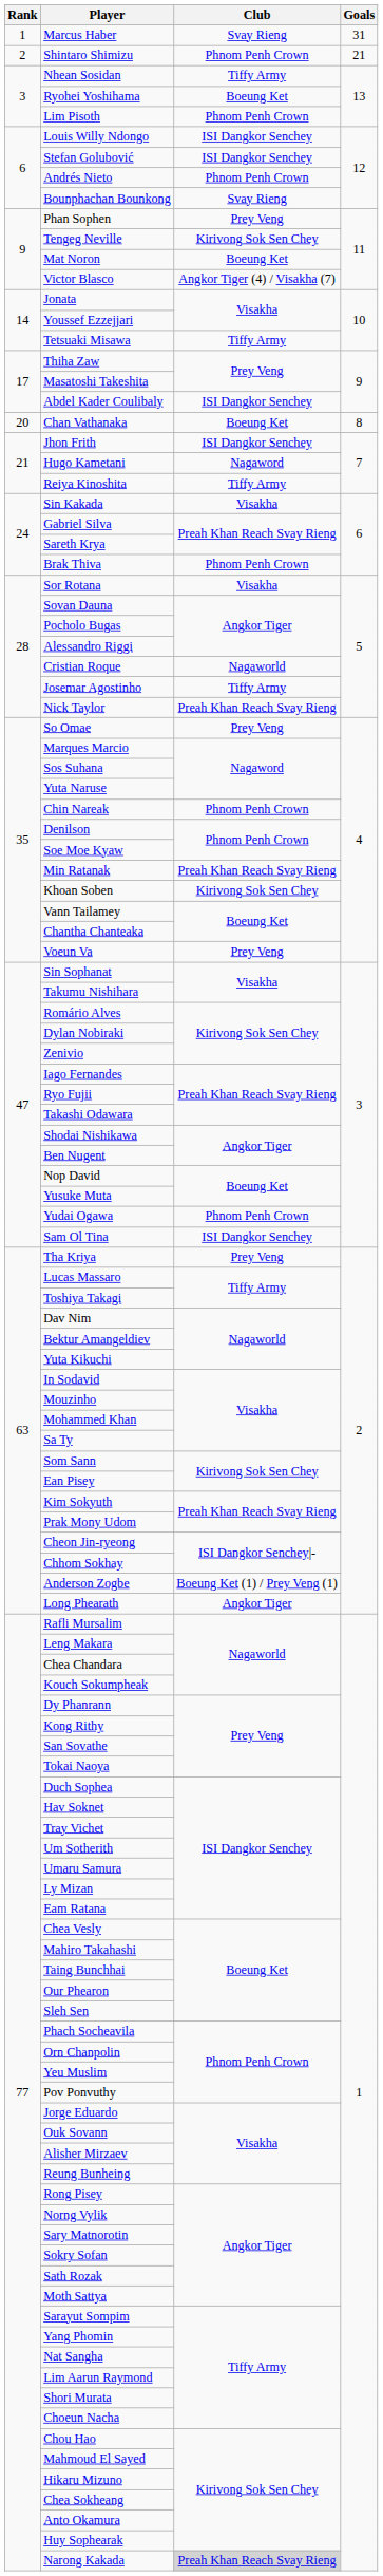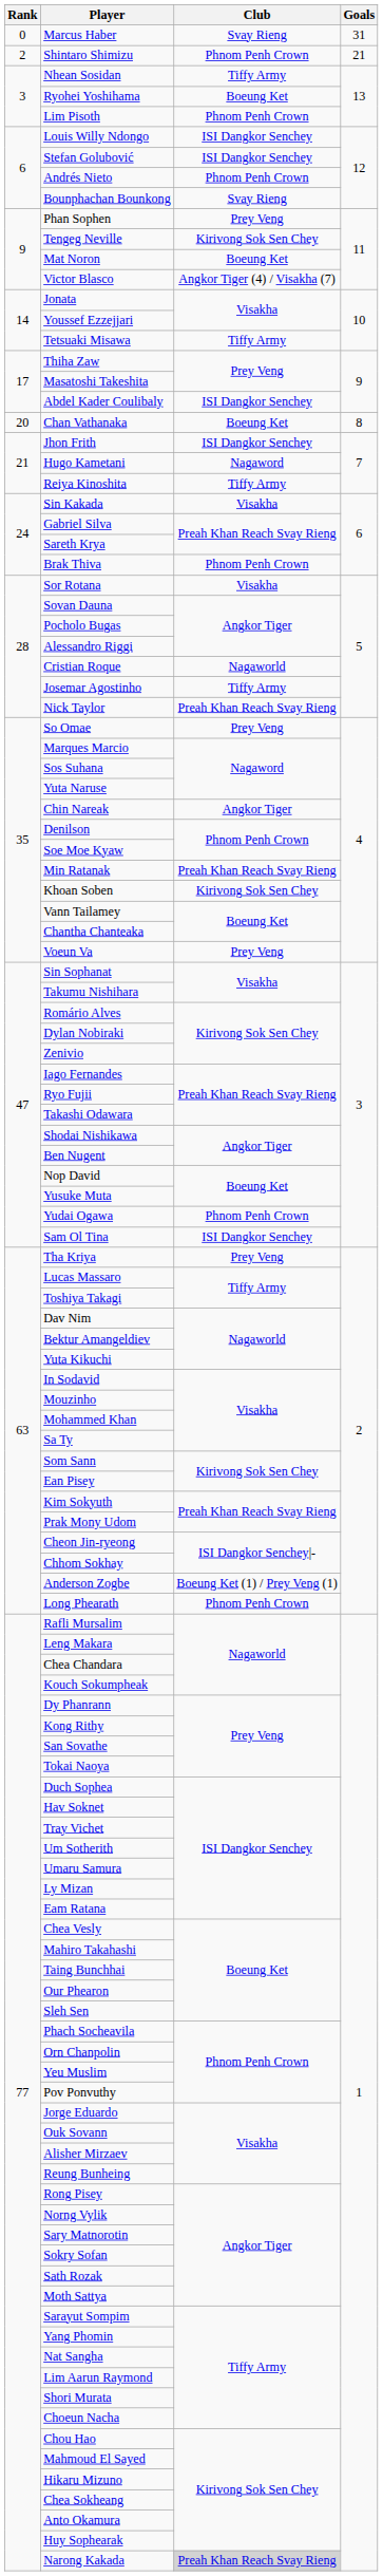 <table class="wikitable" style="text-align:center">
 <tr>
 <th>Rank</th>
 <th>Player</th>
 <th>Club</th>
 <th>Goals</th>
 </tr>
 <tr>
-<td>1</td>
+<td>0</td>
 <td align=left> <a href='#'>Marcus Haber</a></td>
 <td><a href='#'>Svay Rieng</a></td>
 <td>31</td>
 </tr>
 <tr>
 <td rowspan=1>2</td>
 <td align=left> <a href='#'>Shintaro Shimizu</a></td>
 <td rowspan=><a href='#'>Phnom Penh Crown</a></td>
 <td rowspan=1>21</td>
 </tr>
 <tr>
 <td rowspan=3>3</td>
 <td align=left> <a href='#'>Nhean Sosidan</a></td>
 <td rowspan=1><a href='#'>Tiffy Army</a></td>
 <td rowspan=3>13</td>
 </tr>
 <tr>
 <td Align=left> <a href='#'>Ryohei Yoshihama</a></td>
 <td rowspan=1><a href='#'>Boeung Ket</a></td>
 </tr>
 <tr>
 <td align=left> <a href='#'>Lim Pisoth</a></td>
 <td rowspan=1><a href='#'>Phnom Penh Crown</a></td>
 </tr>
 <tr>
 <td rowspan=4>6</td>
 <td align=left> <a href='#'>Louis Willy Ndongo</a></td>
 <td rowspan=><a href='#'>ISI Dangkor Senchey</a></td>
 <td rowspan=4>12</td>
 </tr>
 <tr>
 <td align=left> <a href='#'>Stefan Golubović</a></td>
 <td rowspan=><a href='#'>ISI Dangkor Senchey</a></td>
 </tr>
 <tr>
 <td align=left> <a href='#'>Andrés Nieto</a></td>
 <td rowspan=1><a href='#'>Phnom Penh Crown</a></td>
 </tr>
 <tr>
 <td align=left> <a href='#'>Bounphachan Bounkong</a></td>
 <td><a href='#'>Svay Rieng</a></td>
 </tr>
 <tr>
 <td rowspan=4>9</td>
 <td align=left> Phan Sophen</td>
 <td rowspan=1><a href='#'>Prey Veng</a></td>
 <td rowspan=4>11</td>
 </tr>
 <tr>
 <td align=left> <a href='#'>Tengeg Neville</a></td>
 <td rowspan=1><a href='#'>Kirivong Sok Sen Chey</a></td>
 </tr>
 <tr>
 <td align=left> <a href='#'>Mat Noron</a></td>
 <td rowspan=1><a href='#'>Boeung Ket</a></td>
 </tr>
 <tr>
 <td align=left> <a href='#'>Victor Blasco</a></td>
 <td><a href='#'>Angkor Tiger</a> (4) / <a href='#'>Visakha</a> (7)</td>
 </tr>
 <tr>
 <td rowspan=3>14</td>
 <td align=left> <a href='#'>Jonata</a></td>
 <td rowspan=2><a href='#'>Visakha</a></td>
 <td rowspan=3>10</td>
 </tr>
 <tr>
 <td align=left> <a href='#'>Youssef Ezzejjari</a></td>
 </tr>
 <tr>
 <td align=left> <a href='#'>Tetsuaki Misawa</a></td>
 <td rowspan=1><a href='#'>Tiffy Army</a></td>
 </tr>
 <tr>
 <td rowspan=3>17</td>
 <td align=left> <a href='#'>Thiha Zaw</a></td>
 <td rowspan=2><a href='#'>Prey Veng</a></td>
 <td rowspan=3>9</td>
 </tr>
 <tr>
 <td align=left> <a href='#'>Masatoshi Takeshita</a></td>
 </tr>
 <tr>
 <td align=left> <a href='#'>Abdel Kader Coulibaly</a></td>
 <td rowspan=1><a href='#'>ISI Dangkor Senchey</a></td>
 </tr>
 <tr>
 <td rowspan=1>20</td>
 <td align=left> <a href='#'>Chan Vathanaka</a></td>
 <td rowspan=><a href='#'>Boeung Ket</a></td>
 <td rowspan=1>8</td>
 </tr>
 <tr>
 <td rowspan=3>21</td>
 <td align=left> <a href='#'>Jhon Frith</a></td>
 <td rowspan=1><a href='#'>ISI Dangkor Senchey</a></td>
 <td rowspan=3>7</td>
 </tr>
 <tr>
 <td align=left> <a href='#'>Hugo Kametani</a></td>
 <td rowspan=><a href='#'>Nagaword</a></td>
 </tr>
 <tr>
 <td align=left> <a href='#'>Reiya Kinoshita</a></td>
 <td rowspan=1><a href='#'>Tiffy Army</a></td>
 </tr>
 <tr>
 <td rowspan=4>24</td>
 <td align=left> <a href='#'>Sin Kakada</a></td>
 <td rowspan=1><a href='#'>Visakha</a></td>
 <td rowspan=4>6</td>
 </tr>
 <tr>
 <td align=left> <a href='#'>Gabriel Silva</a></td>
 <td rowspan=2><a href='#'>Preah Khan Reach Svay Rieng</a></td>
 </tr>
 <tr>
 <td align=left> <a href='#'>Sareth Krya</a></td>
 </tr>
 <tr>
 <td align=left> <a href='#'>Brak Thiva</a></td>
 <td rowspan=1><a href='#'>Phnom Penh Crown</a></td>
 </tr>
 <tr>
 <td rowspan=7>28</td>
 <td align=left> <a href='#'>Sor Rotana</a></td>
 <td rowspan=1><a href='#'>Visakha</a></td>
 <td rowspan=7>5</td>
 </tr>
 <tr>
 <td align=left> <a href='#'>Sovan Dauna</a></td>
 <td rowspan=3><a href='#'>Angkor Tiger</a></td>
 </tr>
 <tr>
 <td align=left> <a href='#'>Pocholo Bugas</a></td>
 </tr>
 <tr>
 <td align=left> <a href='#'>Alessandro Riggi</a></td>
 </tr>
 <tr>
 <td align=left> <a href='#'>Cristian Roque</a></td>
 <td rowspan=1><a href='#'>Nagaworld</a></td>
 </tr>
 <tr>
 <td align=left> <a href='#'>Josemar Agostinho</a></td>
 <td rowspan=1><a href='#'>Tiffy Army</a></td>
 </tr>
 <tr>
 <td align=left> <a href='#'>Nick Taylor</a></td>
 <td rowspan=1><a href='#'>Preah Khan Reach Svay Rieng</a></td>
 </tr>
 <tr>
 <td rowspan=12>35</td>
 <td align=left> <a href='#'>So Omae</a></td>
 <td rowspan=1><a href='#'>Prey Veng</a></td>
 <td rowspan=12>4</td>
 </tr>
 <tr>
 <td align=left> <a href='#'>Marques Marcio</a></td>
 <td rowspan=3><a href='#'>Nagaword</a></td>
 </tr>
 <tr>
 <td align=left> <a href='#'>Sos Suhana</a></td>
 </tr>
 <tr>
 <td align=left> <a href='#'>Yuta Naruse</a></td>
 </tr>
 <tr>
 <td align=left> <a href='#'>Chin Nareak</a></td>
-<td rowspan=1><a href='#'>Phnom Penh Crown</a></td>
+<td rowspan=><a href='#'>Angkor Tiger</a></td>
 </tr>
 <tr>
 <td align=left> <a href='#'>Denilson</a></td>
 <td rowspan=2><a href='#'>Phnom Penh Crown</a></td>
 </tr>
 <tr>
 <td align=left> <a href='#'>Soe Moe Kyaw</a></td>
 </tr>
 <tr>
 <td align=left> <a href='#'>Min Ratanak</a></td>
 <td rowspan=1><a href='#'>Preah Khan Reach Svay Rieng</a></td>
 </tr>
 <tr>
 <td align=left> Khoan Soben</td>
 <td rowspan=1><a href='#'>Kirivong Sok Sen Chey</a></td>
 </tr>
 <tr>
 <td align=left> Vann Tailamey</td>
 <td rowspan=2><a href='#'>Boeung Ket</a></td>
 </tr>
 <tr>
 <td align=left> <a href='#'>Chantha Chanteaka</a></td>
 </tr>
 <tr>
 <td align=left> <a href='#'>Voeun Va</a></td>
 <td rowspan=1><a href='#'>Prey Veng</a></td>
 </tr>
 <tr>
 <td rowspan=14>47</td>
 <td align=left> <a href='#'>Sin Sophanat</a></td>
 <td rowspan=2><a href='#'>Visakha</a></td>
 <td rowspan=14>3</td>
 </tr>
 <tr>
 <td align=left> <a href='#'>Takumu Nishihara</a></td>
 </tr>
 <tr>
 <td align=left> <a href='#'>Romário Alves</a></td>
 <td rowspan=3><a href='#'>Kirivong Sok Sen Chey</a></td>
 </tr>
 <tr>
 <td align=left> <a href='#'>Dylan Nobiraki</a></td>
 </tr>
 <tr>
 <td align=left> <a href='#'>Zenivio</a></td>
 </tr>
 <tr>
 <td align=left> <a href='#'>Iago Fernandes</a></td>
 <td rowspan=3><a href='#'>Preah Khan Reach Svay Rieng</a></td>
 </tr>
 <tr>
 <td align=left> <a href='#'>Ryo Fujii</a></td>
 </tr>
 <tr>
 <td align=left> <a href='#'>Takashi Odawara</a></td>
 </tr>
 <tr>
 <td align=left> <a href='#'>Shodai Nishikawa</a></td>
 <td rowspan=2><a href='#'>Angkor Tiger</a></td>
 </tr>
 <tr>
 <td align=left> <a href='#'>Ben Nugent</a></td>
 </tr>
 <tr>
 <td align=left> Nop David</td>
 <td rowspan=2><a href='#'>Boeung Ket</a></td>
 </tr>
 <tr>
 <td align=left> <a href='#'>Yusuke Muta</a></td>
 </tr>
 <tr>
 <td align=left> <a href='#'>Yudai Ogawa</a></td>
 <td rowspan=1><a href='#'>Phnom Penh Crown</a></td>
 </tr>
 <tr>
 <td align=left> <a href='#'>Sam Ol Tina</a></td>
 <td rowspan=1><a href='#'>ISI Dangkor Senchey</a></td>
 </tr>
 <tr>
 <td rowspan=18>63</td>
 <td align=left> <a href='#'>Tha Kriya</a></td>
 <td rowspan=1><a href='#'>Prey Veng</a></td>
 <td rowspan=18>2</td>
 </tr>
 <tr>
 <td align=left> <a href='#'>Lucas Massaro</a></td>
 <td rowspan=2><a href='#'>Tiffy Army</a></td>
 </tr>
 <tr>
 <td align=left> <a href='#'>Toshiya Takagi</a></td>
 </tr>
 <tr>
 <td align=left> Dav Nim</td>
 <td rowspan=3><a href='#'>Nagaworld</a></td>
 </tr>
 <tr>
 <td align=left> <a href='#'>Bektur Amangeldiev</a></td>
 </tr>
 <tr>
 <td align=left> <a href='#'>Yuta Kikuchi</a></td>
 </tr>
 <tr>
 <td align=left> <a href='#'>In Sodavid</a></td>
 <td rowspan=4><a href='#'>Visakha</a></td>
 </tr>
 <tr>
 <td align=left> <a href='#'>Mouzinho</a></td>
 </tr>
 <tr>
 <td align=left> <a href='#'>Mohammed Khan</a></td>
 </tr>
 <tr>
 <td align=left> <a href='#'>Sa Ty</a></td>
 </tr>
 <tr>
 <td align=left> <a href='#'>Som Sann</a></td>
 <td rowspan=2><a href='#'>Kirivong Sok Sen Chey</a></td>
 </tr>
 <tr>
 <td align=left> <a href='#'>Ean Pisey</a></td>
 </tr>
 <tr>
 <td align=left> <a href='#'>Kim Sokyuth</a></td>
 <td rowspan=2><a href='#'>Preah Khan Reach Svay Rieng</a></td>
 </tr>
 <tr>
 <td align=left> <a href='#'>Prak Mony Udom</a></td>
 </tr>
 <tr>
 <td align=left> <a href='#'>Cheon Jin-ryeong</a></td>
 <td rowspan=2><a href='#'>ISI Dangkor Senchey</a>|-</td>
 </tr>
 <tr>
 <td align=left> <a href='#'>Chhom Sokhay</a></td>
 </tr>
 <tr>
 <td align=left> <a href='#'>Anderson Zogbe</a></td>
 <td><a href='#'>Boeung Ket</a> (1) / <a href='#'>Prey Veng</a> (1)</td>
 </tr>
 <tr>
 <td align=left> <a href='#'>Long Phearath</a></td>
-<td rowspan=><a href='#'>Angkor Tiger</a></td>
+<td rowspan=1><a href='#'>Phnom Penh Crown</a></td>
 </tr>
 <tr>
 <td rowspan=47>77</td>
 <td align=left> <a href='#'>Rafli Mursalim</a></td>
 <td rowspan=4><a href='#'>Nagaworld</a></td>
 <td rowspan=47>1</td>
 </tr>
 <tr>
 <td align=left> <a href='#'>Leng Makara</a></td>
 </tr>
 <tr>
 <td align=left> Chea Chandara</td>
 </tr>
 <tr>
 <td align=left> <a href='#'>Kouch Sokumpheak</a></td>
 </tr>
 <tr>
 <td align=left> <a href='#'>Dy Phanrann</a></td>
 <td rowspan=4><a href='#'>Prey Veng</a></td>
 </tr>
 <tr>
 <td align=left> <a href='#'>Kong Rithy</a></td>
 </tr>
 <tr>
 <td align=left> <a href='#'>San Sovathe</a></td>
 </tr>
 <tr>
 <td align=left> <a href='#'>Tokai Naoya</a></td>
 </tr>
 <tr>
 <td align=left> <a href='#'>Duch Sophea</a></td>
 <td rowspan=7><a href='#'>ISI Dangkor Senchey</a></td>
 </tr>
 <tr>
 <td align=left> <a href='#'>Hav Soknet</a></td>
 </tr>
 <tr>
 <td align=left> <a href='#'>Tray Vichet</a></td>
 </tr>
 <tr>
 <td align=left> <a href='#'>Um Sotherith</a></td>
 </tr>
 <tr>
 <td align=left> <a href='#'>Umaru Samura</a></td>
 </tr>
 <tr>
 <td align=left> <a href='#'>Ly Mizan</a></td>
 </tr>
 <tr>
 <td align=left> <a href='#'>Eam Ratana</a></td>
 </tr>
 <tr>
 <td align=left> <a href='#'>Chea Vesly</a></td>
 <td rowspan=5><a href='#'>Boeung Ket</a></td>
 </tr>
 <tr>
 <td align=left> <a href='#'>Mahiro Takahashi</a></td>
 </tr>
 <tr>
 <td align=left> <a href='#'>Taing Bunchhai</a></td>
 </tr>
 <tr>
 <td align=left> <a href='#'>Our Phearon</a></td>
 </tr>
 <tr>
 <td align=left> <a href='#'>Sleh Sen</a></td>
 </tr>
 <tr>
 <td align=left> <a href='#'>Phach Socheavila</a></td>
 <td rowspan=4><a href='#'>Phnom Penh Crown</a></td>
 </tr>
 <tr>
 <td align=left> <a href='#'>Orn Chanpolin</a></td>
 </tr>
 <tr>
 <td align=left> <a href='#'>Yeu Muslim</a></td>
 </tr>
 <tr>
 <td align=left> Pov Ponvuthy</td>
 </tr>
 <tr>
 <td align=left> <a href='#'>Jorge Eduardo</a></td>
 <td rowspan=4><a href='#'>Visakha</a></td>
 </tr>
 <tr>
 <td align=left> <a href='#'>Ouk Sovann</a></td>
 </tr>
 <tr>
 <td align=left> <a href='#'>Alisher Mirzaev</a></td>
 </tr>
 <tr>
 <td align=left> <a href='#'>Reung Bunheing</a></td>
 </tr>
 <tr>
 <td align=left> <a href='#'>Rong Pisey</a></td>
 <td rowspan=6><a href='#'>Angkor Tiger</a></td>
 </tr>
 <tr>
 <td align=left> <a href='#'>Norng Vylik</a></td>
 </tr>
 <tr>
 <td align=left> <a href='#'>Sary Matnorotin</a></td>
 </tr>
 <tr>
 <td align=left> <a href='#'>Sokry Sofan</a></td>
 </tr>
 <tr>
 <td align=left> <a href='#'>Sath Rozak</a></td>
 </tr>
 <tr>
 <td align=left> <a href='#'>Moth Sattya</a></td>
 </tr>
 <tr>
 <td align=left> <a href='#'>Sarayut Sompim</a></td>
 <td rowspan=6><a href='#'>Tiffy Army</a></td>
 </tr>
 <tr>
 <td align=left> <a href='#'>Yang Phomin</a></td>
 </tr>
 <tr>
 <td align=left> <a href='#'>Nat Sangha</a></td>
 </tr>
 <tr>
 <td align=left> <a href='#'>Lim Aarun Raymond</a></td>
 </tr>
 <tr>
 <td align=left> <a href='#'>Shori Murata</a></td>
 </tr>
 <tr>
 <td align=left> <a href='#'>Choeun Nacha</a></td>
 </tr>
 <tr>
 <td align=left> <a href='#'>Chou Hao</a></td>
 <td rowspan=6><a href='#'>Kirivong Sok Sen Chey</a></td>
 </tr>
 <tr>
 <td align=left> <a href='#'>Mahmoud El Sayed</a></td>
 </tr>
 <tr>
 <td align=left> <a href='#'>Hikaru Mizuno</a></td>
 </tr>
 <tr>
 <td align=left> <a href='#'>Chea Sokheang</a></td>
 </tr>
 <tr>
 <td align=left> <a href='#'>Anto Okamura</a></td>
 </tr>
 <tr>
 <td align=left> <a href='#'>Huy Sophearak</a></td>
 </tr>
 <tr>
 <td align=left> <a href='#'>Narong Kakada</a></td>
 <td rowspan=1 style="background: lightgrey;"><a href='#'>Preah Khan Reach Svay Rieng</a></td>
 </tr>
 </table>
